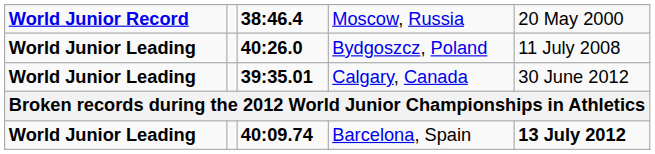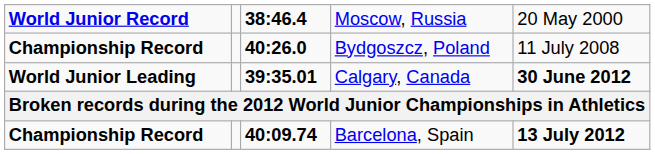 <table class="wikitable">
 <tr>
 <td><strong><a href='#'>World Junior Record</a></strong></td>
 <td></td>
 <td><strong>38:46.4</strong></td>
 <td><a href='#'>Moscow</a>, <a href='#'>Russia</a></td>
 <td>20 May 2000</td>
 </tr>
 <tr>
-<td><strong>World Junior Leading</strong></td>
+<td><strong>Championship Record</strong></td>
 <td></td>
 <td><strong>40:26.0</strong></td>
 <td><a href='#'>Bydgoszcz</a>, <a href='#'>Poland</a></td>
 <td>11 July 2008</td>
 </tr>
 <tr>
 <td><strong>World Junior Leading</strong></td>
 <td></td>
 <td><strong>39:35.01</strong></td>
 <td><a href='#'>Calgary</a>, <a href='#'>Canada</a></td>
-<td>30 June 2012</td>
+<td><strong>30 June 2012</strong></td>
 </tr>
 <tr>
 <th colspan="5">Broken records during the 2012 World Junior Championships in Athletics</th>
 </tr>
 <tr>
-<td><strong>World Junior Leading</strong></td>
+<td><strong>Championship Record</strong></td>
 <td></td>
 <td><strong>40:09.74</strong></td>
 <td><a href='#'>Barcelona</a>, Spain</td>
 <td><strong>13 July 2012</strong></td>
 </tr>
 </table>
